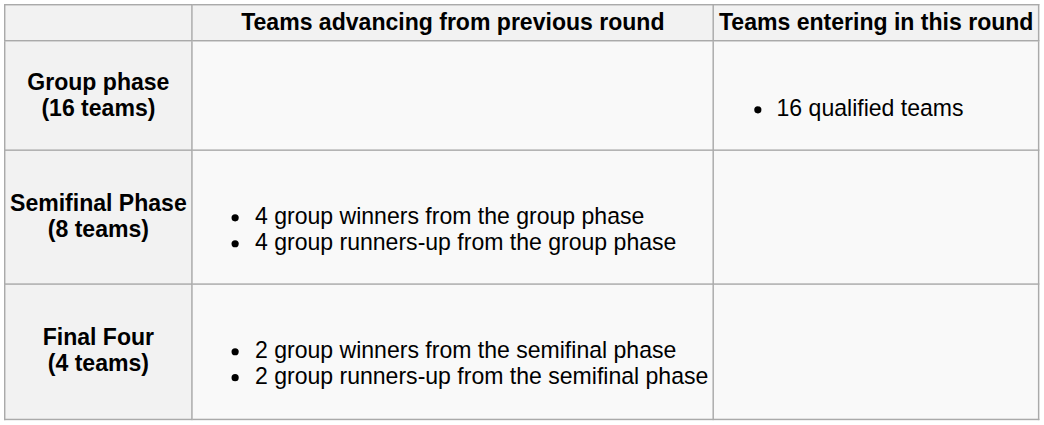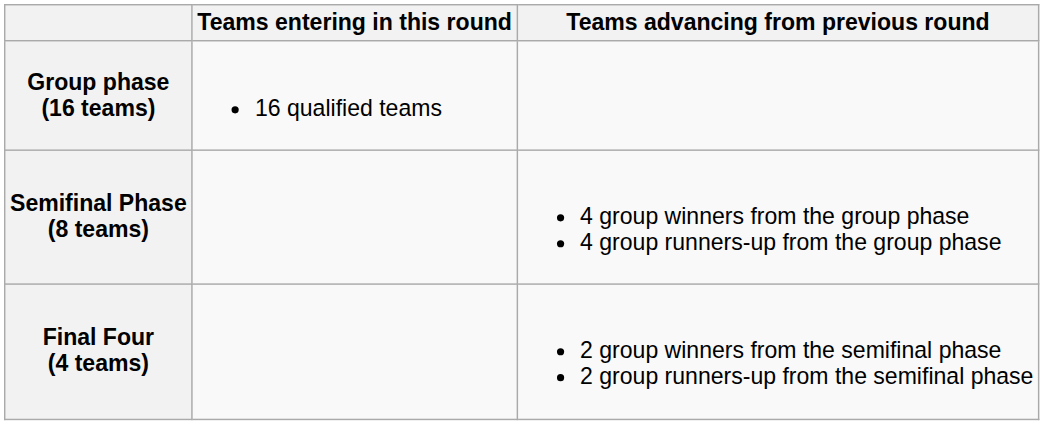 <table class="wikitable">
 <tr>
 <th></th>
+<th>Teams entering in this round</th>
 <th>Teams advancing from previous round</th>
-<th>Teams entering in this round</th>
 </tr>
 <tr>
 <th>Group phase<br>(16 teams)</th>
+<td><br><ul><li>16 qualified teams</li></ul></td>
 <td></td>
-<td><br><ul><li>16 qualified teams</li></ul></td>
 </tr>
 <tr>
 <th>Semifinal Phase<br>(8 teams)</th>
+<td></td>
 <td><br><ul><li>4 group winners from the group phase</li><li>4 group runners-up from the group phase</li></ul></td>
-<td></td>
 </tr>
 <tr>
 <th>Final Four<br>(4 teams)</th>
+<td></td>
 <td><br><ul><li>2 group winners from the semifinal phase</li><li>2 group runners-up from the semifinal phase</li></ul></td>
-<td></td>
 </tr>
 </table>
